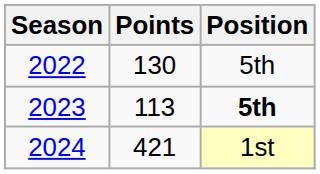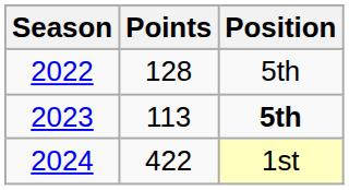 <table class="wikitable" style="font-size:85%; text-align:center">
 <tr>
 <th>Season</th>
 <th>Points</th>
 <th>Position</th>
 </tr>
 <tr>
 <td><a href='#'>2022</a></td>
-<td>130</td>
+<td>128</td>
 <td>5th</td>
 </tr>
 <tr>
 <td><a href='#'>2023</a></td>
 <td>113</td>
 <td><strong>5th</strong></td>
 </tr>
 <tr>
 <td><a href='#'>2024</a></td>
-<td>421</td>
+<td>422</td>
 <td style="background:#ffffbf;">1st</td>
 </tr>
 </table>
